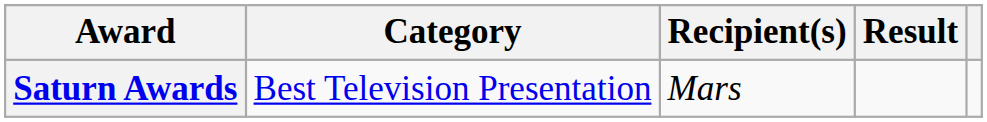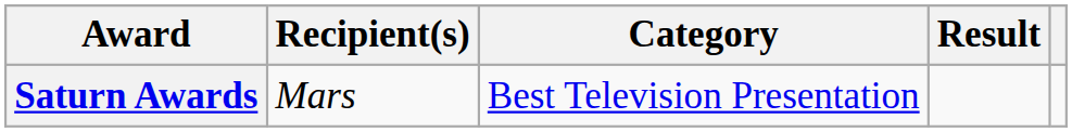 <table class="wikitable sortable plainrowheaders">
 <tr style="background:#ccc; text-align:center;">
 <th scope="col">Award</th>
+<th scope="col">Recipient(s)</th>
 <th scope="col">Category</th>
-<th scope="col">Recipient(s)</th>
 <th scope="col">Result</th>
 <th scope="col" class="unsortable"></th>
 </tr>
 <tr>
 <th scope="row"><a href='#'>Saturn Awards</a></th>
+<td><em>Mars</em></td>
 <td><a href='#'>Best Television Presentation</a></td>
-<td><em>Mars</em></td>
 <td></td>
 <td style="text-align:center;"></td>
 </tr>
 </table>
